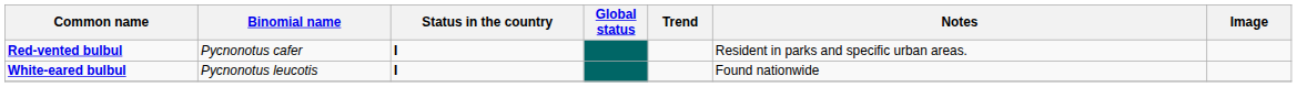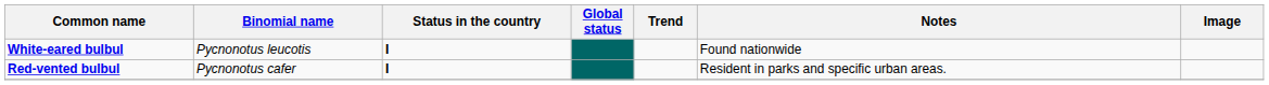 <table class="wikitable sortable">
 <tr>
 <th width="15%">Common name</th>
 <th width="15%"><a href='#'>Binomial name</a></th>
 <th data-sort-type="number" width="15%">Status in the country</th>
 <th width="5%"><a href='#'>Global status</a></th>
 <th width="5%">Trend</th>
 <th class="unsortable">Notes</th>
 <th class="unsortable">Image</th>
 </tr>
 <tr>
+<td><strong><a href='#'>White-eared bulbul</a></strong></td>
+<td><em>Pycnonotus leucotis</em></td>
+<td><strong>I</strong></td>
+<td align=center style="background: #006666"></td>
+<td align=center></td>
+<td>Found nationwide</td>
+<td></td>
+</tr>
+<tr>
 <td><strong><a href='#'>Red-vented bulbul</a></strong></td>
 <td><em>Pycnonotus cafer</em></td>
 <td><strong>I</strong></td>
 <td align=center style="background: #006666"></td>
 <td align=center></td>
 <td>Resident in parks and specific urban areas.</td>
 <td></td>
 </tr>
 <tr>
-<td><strong><a href='#'>White-eared bulbul</a></strong></td>
-<td><em>Pycnonotus leucotis</em></td>
-<td><strong>I</strong></td>
-<td align=center style="background: #006666"></td>
-<td align=center></td>
-<td>Found nationwide</td>
-<td></td>
-</tr>
-<tr>
 </tr>
 </table>
